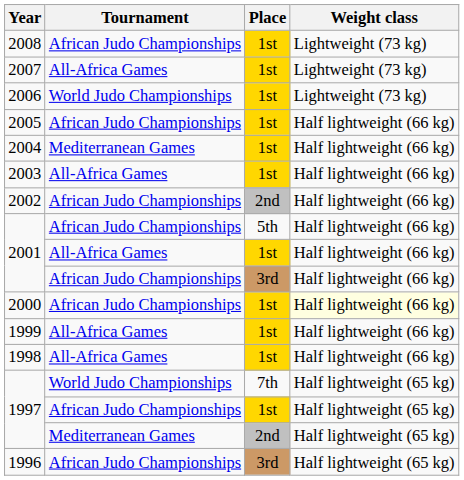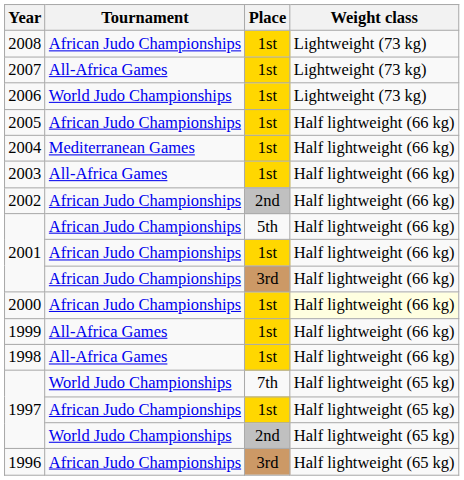 <table class=wikitable>
 <tr>
 <th>Year</th>
 <th>Tournament</th>
 <th>Place</th>
 <th>Weight class</th>
 </tr>
 <tr>
 <td>2008</td>
 <td><a href='#'>African Judo Championships</a></td>
 <td bgcolor="gold" align="center">1st</td>
 <td>Lightweight (73 kg)</td>
 </tr>
 <tr>
 <td>2007</td>
 <td><a href='#'>All-Africa Games</a></td>
 <td bgcolor="gold" align="center">1st</td>
 <td>Lightweight (73 kg)</td>
 </tr>
 <tr>
 <td>2006</td>
 <td><a href='#'>World Judo Championships</a></td>
 <td bgcolor="gold" align="center">1st</td>
 <td>Lightweight (73 kg)</td>
 </tr>
 <tr>
 <td>2005</td>
 <td><a href='#'>African Judo Championships</a></td>
 <td bgcolor="gold" align="center">1st</td>
 <td>Half lightweight (66 kg)</td>
 </tr>
 <tr>
 <td>2004</td>
 <td><a href='#'>Mediterranean Games</a></td>
 <td bgcolor="gold" align="center">1st</td>
 <td>Half lightweight (66 kg)</td>
 </tr>
 <tr>
 <td>2003</td>
 <td><a href='#'>All-Africa Games</a></td>
 <td bgcolor="gold" align="center">1st</td>
 <td>Half lightweight (66 kg)</td>
 </tr>
 <tr>
 <td>2002</td>
 <td><a href='#'>African Judo Championships</a></td>
 <td bgcolor="silver" align="center">2nd</td>
 <td>Half lightweight (66 kg)</td>
 </tr>
 <tr>
 <td rowspan=3>2001</td>
 <td><a href='#'>African Judo Championships</a></td>
 <td align="center">5th</td>
 <td>Half lightweight (66 kg)</td>
 </tr>
 <tr>
-<td><a href='#'>All-Africa Games</a></td>
+<td><a href='#'>African Judo Championships</a></td>
 <td bgcolor="gold" align="center">1st</td>
 <td>Half lightweight (66 kg)</td>
 </tr>
 <tr>
 <td><a href='#'>African Judo Championships</a></td>
 <td bgcolor="cc9966" align="center">3rd</td>
 <td>Half lightweight (66 kg)</td>
 </tr>
 <tr>
 <td>2000</td>
 <td><a href='#'>African Judo Championships</a></td>
 <td bgcolor="gold" align="center">1st</td>
 <td style="background: lightyellow;">Half lightweight (66 kg)</td>
 </tr>
 <tr>
 <td>1999</td>
 <td><a href='#'>All-Africa Games</a></td>
 <td bgcolor="gold" align="center">1st</td>
 <td>Half lightweight (66 kg)</td>
 </tr>
 <tr>
 <td>1998</td>
 <td><a href='#'>All-Africa Games</a></td>
 <td bgcolor="gold" align="center">1st</td>
 <td>Half lightweight (66 kg)</td>
 </tr>
 <tr>
 <td rowspan=3>1997</td>
 <td><a href='#'>World Judo Championships</a></td>
 <td align="center">7th</td>
 <td>Half lightweight (65 kg)</td>
 </tr>
 <tr>
 <td><a href='#'>African Judo Championships</a></td>
 <td bgcolor="gold" align="center">1st</td>
 <td>Half lightweight (65 kg)</td>
 </tr>
 <tr>
-<td><a href='#'>Mediterranean Games</a></td>
+<td><a href='#'>World Judo Championships</a></td>
 <td bgcolor="silver" align="center">2nd</td>
 <td>Half lightweight (65 kg)</td>
 </tr>
 <tr>
 <td>1996</td>
 <td><a href='#'>African Judo Championships</a></td>
 <td bgcolor="cc9966" align="center">3rd</td>
 <td>Half lightweight (65 kg)</td>
 </tr>
 </table>
